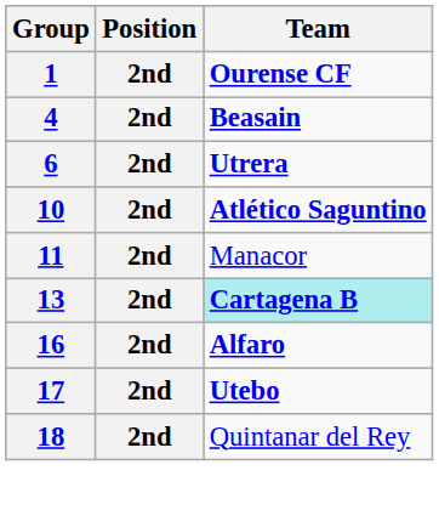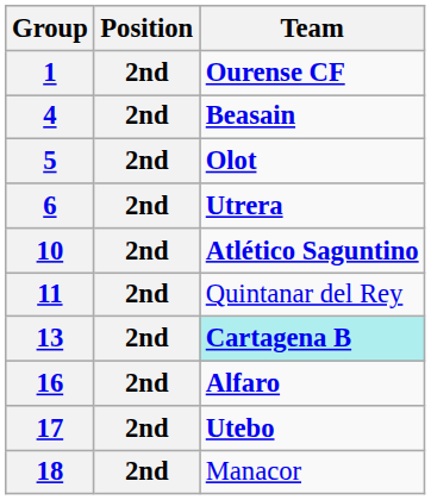 <table class="wikitable" style="font-size:90%">
 <tr>
 <th>Group</th>
 <th>Position</th>
 <th>Team</th>
 </tr>
 <tr>
 <th><a href='#'>1</a></th>
 <th>2nd</th>
 <td><strong><a href='#'>Ourense CF</a></strong></td>
 </tr>
 <tr>
 <th><a href='#'>4</a></th>
 <th>2nd</th>
 <td><strong><a href='#'>Beasain</a></strong></td>
 </tr>
 <tr>
+<th><a href='#'>5</a></th>
+<th>2nd</th>
+<td><strong><a href='#'>Olot</a></strong></td>
+</tr>
+<tr>
 <th><a href='#'>6</a></th>
 <th>2nd</th>
 <td><strong><a href='#'>Utrera</a></strong></td>
 </tr>
 <tr>
 <th><a href='#'>10</a></th>
 <th>2nd</th>
 <td><strong><a href='#'>Atlético Saguntino</a></strong></td>
 </tr>
 <tr>
 <th><a href='#'>11</a></th>
 <th>2nd</th>
-<td><a href='#'>Manacor</a></td>
+<td><a href='#'>Quintanar del Rey</a></td>
 </tr>
 <tr>
 <th><a href='#'>13</a></th>
 <th>2nd</th>
 <td style="background: paleturquoise;"><strong><a href='#'>Cartagena B</a></strong></td>
 </tr>
 <tr>
 <th><a href='#'>16</a></th>
 <th>2nd</th>
 <td><strong><a href='#'>Alfaro</a></strong></td>
 </tr>
 <tr>
 <th><a href='#'>17</a></th>
 <th>2nd</th>
 <td><strong><a href='#'>Utebo</a></strong></td>
 </tr>
 <tr>
 <th><a href='#'>18</a></th>
 <th>2nd</th>
-<td><a href='#'>Quintanar del Rey</a></td>
+<td><a href='#'>Manacor</a></td>
 </tr>
 </table>
